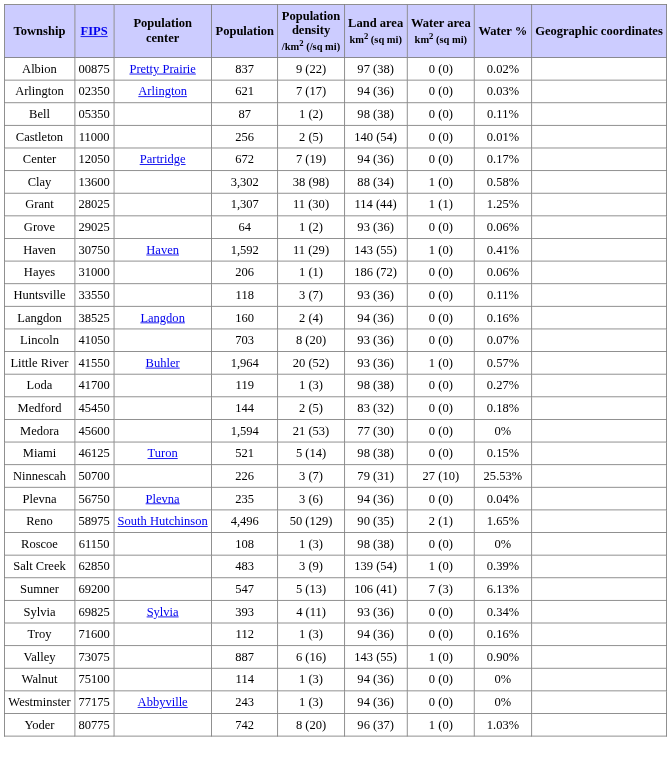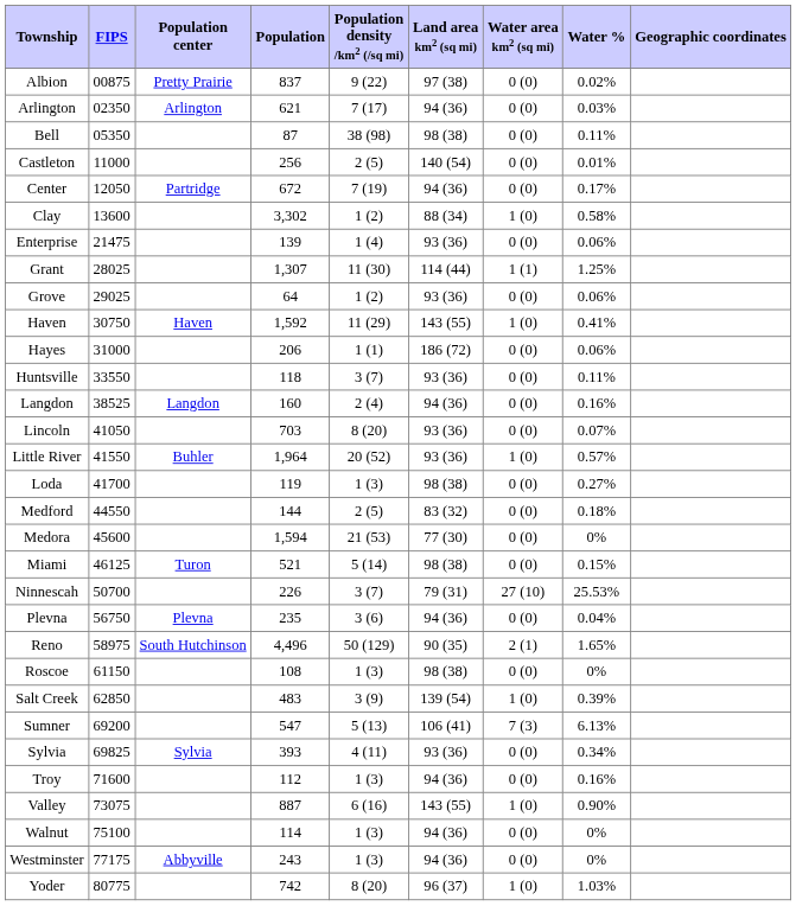 <table class="toccolours" border=1 cellspacing=0 cellpadding=4 style="text-align:center; border-collapse:collapse; font-size:90%;">
 <tr style="background:#ccccff">
 <th>Township</th>
 <th><a href='#'>FIPS</a></th>
 <th>Population<br>center</th>
 <th>Population</th>
 <th>Population<br>density<br><small>/km<sup>2</sup> (/sq mi)</small></th>
 <th>Land area<br><small>km<sup>2</sup> (sq mi)</small></th>
 <th>Water area<br><small>km<sup>2</sup> (sq mi)</small></th>
 <th>Water %</th>
 <th>Geographic coordinates</th>
 </tr>
 <tr>
 <td>Albion</td>
 <td>00875</td>
 <td><a href='#'>Pretty Prairie</a></td>
 <td>837</td>
 <td>9 (22)</td>
 <td>97 (38)</td>
 <td>0 (0)</td>
 <td>0.02%</td>
 <td></td>
 </tr>
 <tr>
 <td>Arlington</td>
 <td>02350</td>
 <td><a href='#'>Arlington</a></td>
 <td>621</td>
 <td>7 (17)</td>
 <td>94 (36)</td>
 <td>0 (0)</td>
 <td>0.03%</td>
 <td></td>
 </tr>
 <tr>
 <td>Bell</td>
 <td>05350</td>
 <td></td>
 <td>87</td>
-<td>1 (2)</td>
+<td>38 (98)</td>
 <td>98 (38)</td>
 <td>0 (0)</td>
 <td>0.11%</td>
 <td></td>
 </tr>
 <tr>
 <td>Castleton</td>
 <td>11000</td>
 <td></td>
 <td>256</td>
 <td>2 (5)</td>
 <td>140 (54)</td>
 <td>0 (0)</td>
 <td>0.01%</td>
 <td></td>
 </tr>
 <tr>
 <td>Center</td>
 <td>12050</td>
 <td><a href='#'>Partridge</a></td>
 <td>672</td>
 <td>7 (19)</td>
 <td>94 (36)</td>
 <td>0 (0)</td>
 <td>0.17%</td>
 <td></td>
 </tr>
 <tr>
 <td>Clay</td>
 <td>13600</td>
 <td></td>
 <td>3,302</td>
-<td>38 (98)</td>
+<td>1 (2)</td>
 <td>88 (34)</td>
 <td>1 (0)</td>
 <td>0.58%</td>
+<td></td>
+</tr>
+<tr>
+<td>Enterprise</td>
+<td>21475</td>
+<td></td>
+<td>139</td>
+<td>1 (4)</td>
+<td>93 (36)</td>
+<td>0 (0)</td>
+<td>0.06%</td>
 <td></td>
 </tr>
 <tr>
 <td>Grant</td>
 <td>28025</td>
 <td></td>
 <td>1,307</td>
 <td>11 (30)</td>
 <td>114 (44)</td>
 <td>1 (1)</td>
 <td>1.25%</td>
 <td></td>
 </tr>
 <tr>
 <td>Grove</td>
 <td>29025</td>
 <td></td>
 <td>64</td>
 <td>1 (2)</td>
 <td>93 (36)</td>
 <td>0 (0)</td>
 <td>0.06%</td>
 <td></td>
 </tr>
 <tr>
 <td>Haven</td>
 <td>30750</td>
 <td><a href='#'>Haven</a></td>
 <td>1,592</td>
 <td>11 (29)</td>
 <td>143 (55)</td>
 <td>1 (0)</td>
 <td>0.41%</td>
 <td></td>
 </tr>
 <tr>
 <td>Hayes</td>
 <td>31000</td>
 <td></td>
 <td>206</td>
 <td>1 (1)</td>
 <td>186 (72)</td>
 <td>0 (0)</td>
 <td>0.06%</td>
 <td></td>
 </tr>
 <tr>
 <td>Huntsville</td>
 <td>33550</td>
 <td></td>
 <td>118</td>
 <td>3 (7)</td>
 <td>93 (36)</td>
 <td>0 (0)</td>
 <td>0.11%</td>
 <td></td>
 </tr>
 <tr>
 <td>Langdon</td>
 <td>38525</td>
 <td><a href='#'>Langdon</a></td>
 <td>160</td>
 <td>2 (4)</td>
 <td>94 (36)</td>
 <td>0 (0)</td>
 <td>0.16%</td>
 <td></td>
 </tr>
 <tr>
 <td>Lincoln</td>
 <td>41050</td>
 <td></td>
 <td>703</td>
 <td>8 (20)</td>
 <td>93 (36)</td>
 <td>0 (0)</td>
 <td>0.07%</td>
 <td></td>
 </tr>
 <tr>
 <td>Little River</td>
 <td>41550</td>
 <td><a href='#'>Buhler</a></td>
 <td>1,964</td>
 <td>20 (52)</td>
 <td>93 (36)</td>
 <td>1 (0)</td>
 <td>0.57%</td>
 <td></td>
 </tr>
 <tr>
 <td>Loda</td>
 <td>41700</td>
 <td></td>
 <td>119</td>
 <td>1 (3)</td>
 <td>98 (38)</td>
 <td>0 (0)</td>
 <td>0.27%</td>
 <td></td>
 </tr>
 <tr>
 <td>Medford</td>
-<td>45450</td>
+<td>44550</td>
 <td></td>
 <td>144</td>
 <td>2 (5)</td>
 <td>83 (32)</td>
 <td>0 (0)</td>
 <td>0.18%</td>
 <td></td>
 </tr>
 <tr>
 <td>Medora</td>
 <td>45600</td>
 <td></td>
 <td>1,594</td>
 <td>21 (53)</td>
 <td>77 (30)</td>
 <td>0 (0)</td>
 <td>0%</td>
 <td></td>
 </tr>
 <tr>
 <td>Miami</td>
 <td>46125</td>
 <td><a href='#'>Turon</a></td>
 <td>521</td>
 <td>5 (14)</td>
 <td>98 (38)</td>
 <td>0 (0)</td>
 <td>0.15%</td>
 <td></td>
 </tr>
 <tr>
 <td>Ninnescah</td>
 <td>50700</td>
 <td></td>
 <td>226</td>
 <td>3 (7)</td>
 <td>79 (31)</td>
 <td>27 (10)</td>
 <td>25.53%</td>
 <td></td>
 </tr>
 <tr>
 <td>Plevna</td>
 <td>56750</td>
 <td><a href='#'>Plevna</a></td>
 <td>235</td>
 <td>3 (6)</td>
 <td>94 (36)</td>
 <td>0 (0)</td>
 <td>0.04%</td>
 <td></td>
 </tr>
 <tr>
 <td>Reno</td>
 <td>58975</td>
 <td><a href='#'>South Hutchinson</a></td>
 <td>4,496</td>
 <td>50 (129)</td>
 <td>90 (35)</td>
 <td>2 (1)</td>
 <td>1.65%</td>
 <td></td>
 </tr>
 <tr>
 <td>Roscoe</td>
 <td>61150</td>
 <td></td>
 <td>108</td>
 <td>1 (3)</td>
 <td>98 (38)</td>
 <td>0 (0)</td>
 <td>0%</td>
 <td></td>
 </tr>
 <tr>
 <td>Salt Creek</td>
 <td>62850</td>
 <td></td>
 <td>483</td>
 <td>3 (9)</td>
 <td>139 (54)</td>
 <td>1 (0)</td>
 <td>0.39%</td>
 <td></td>
 </tr>
 <tr>
 <td>Sumner</td>
 <td>69200</td>
 <td></td>
 <td>547</td>
 <td>5 (13)</td>
 <td>106 (41)</td>
 <td>7 (3)</td>
 <td>6.13%</td>
 <td></td>
 </tr>
 <tr>
 <td>Sylvia</td>
 <td>69825</td>
 <td><a href='#'>Sylvia</a></td>
 <td>393</td>
 <td>4 (11)</td>
 <td>93 (36)</td>
 <td>0 (0)</td>
 <td>0.34%</td>
 <td></td>
 </tr>
 <tr>
 <td>Troy</td>
 <td>71600</td>
 <td></td>
 <td>112</td>
 <td>1 (3)</td>
 <td>94 (36)</td>
 <td>0 (0)</td>
 <td>0.16%</td>
 <td></td>
 </tr>
 <tr>
 <td>Valley</td>
 <td>73075</td>
 <td></td>
 <td>887</td>
 <td>6 (16)</td>
 <td>143 (55)</td>
 <td>1 (0)</td>
 <td>0.90%</td>
 <td></td>
 </tr>
 <tr>
 <td>Walnut</td>
 <td>75100</td>
 <td></td>
 <td>114</td>
 <td>1 (3)</td>
 <td>94 (36)</td>
 <td>0 (0)</td>
 <td>0%</td>
 <td></td>
 </tr>
 <tr>
 <td>Westminster</td>
 <td>77175</td>
 <td><a href='#'>Abbyville</a></td>
 <td>243</td>
 <td>1 (3)</td>
 <td>94 (36)</td>
 <td>0 (0)</td>
 <td>0%</td>
 <td></td>
 </tr>
 <tr>
 <td>Yoder</td>
 <td>80775</td>
 <td></td>
 <td>742</td>
 <td>8 (20)</td>
 <td>96 (37)</td>
 <td>1 (0)</td>
 <td>1.03%</td>
 <td></td>
 </tr>
 </table>
